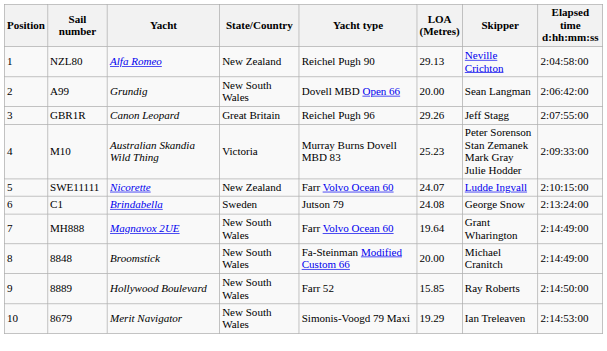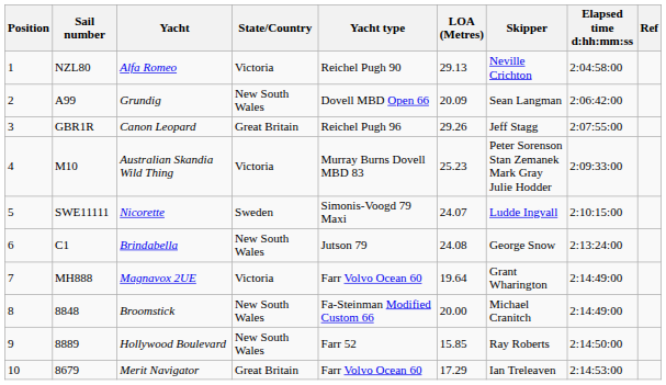 <table class="wikitable">
 <tr>
 <th>Position</th>
 <th>Sail number</th>
 <th>Yacht</th>
 <th>State/Country</th>
 <th>Yacht type</th>
 <th>LOA <br>(Metres)</th>
 <th>Skipper</th>
 <th>Elapsed time <br>d:hh:mm:ss</th>
+<th>Ref</th>
 </tr>
 <tr>
 <td>1</td>
 <td>NZL80</td>
 <td><em><a href='#'>Alfa Romeo</a></em></td>
-<td> New Zealand</td>
+<td> Victoria</td>
 <td>Reichel Pugh 90</td>
 <td>29.13</td>
 <td><a href='#'>Neville Crichton</a></td>
 <td>2:04:58:00</td>
+<td></td>
 </tr>
 <tr>
 <td>2</td>
 <td>A99</td>
 <td><em>Grundig</em></td>
 <td> New South Wales</td>
 <td>Dovell MBD <a href='#'>Open 66</a></td>
-<td>20.00</td>
+<td>20.09</td>
 <td>Sean Langman</td>
 <td>2:06:42:00</td>
+<td></td>
 </tr>
 <tr>
 <td>3</td>
 <td>GBR1R</td>
 <td><em>Canon Leopard</em></td>
 <td> Great Britain</td>
 <td>Reichel Pugh 96</td>
 <td>29.26</td>
 <td>Jeff Stagg</td>
 <td>2:07:55:00</td>
+<td></td>
 </tr>
 <tr>
 <td>4</td>
 <td>M10</td>
 <td><em>Australian Skandia Wild Thing</em></td>
 <td> Victoria</td>
 <td>Murray Burns Dovell MBD 83</td>
 <td>25.23</td>
 <td>Peter Sorenson<br>Stan Zemanek<br>Mark Gray<br>Julie Hodder</td>
 <td>2:09:33:00</td>
+<td></td>
 </tr>
 <tr>
 <td>5</td>
 <td>SWE11111</td>
 <td><em><a href='#'>Nicorette</a></em></td>
-<td> New Zealand</td>
-<td>Farr <a href='#'>Volvo Ocean 60</a></td>
+<td> Sweden</td>
+<td>Simonis-Voogd 79 Maxi</td>
 <td>24.07</td>
 <td><a href='#'>Ludde Ingvall</a></td>
 <td>2:10:15:00</td>
+<td></td>
 </tr>
 <tr>
 <td>6</td>
 <td>C1</td>
 <td><em><a href='#'>Brindabella</a></em></td>
-<td> Sweden</td>
+<td> New South Wales</td>
 <td>Jutson 79</td>
 <td>24.08</td>
 <td>George Snow</td>
 <td>2:13:24:00</td>
+<td></td>
 </tr>
 <tr>
 <td>7</td>
 <td>MH888</td>
 <td><em><a href='#'>Magnavox 2UE</a></em></td>
-<td> New South Wales</td>
+<td> Victoria</td>
 <td>Farr <a href='#'>Volvo Ocean 60</a></td>
 <td>19.64</td>
 <td>Grant Wharington</td>
 <td>2:14:49:00</td>
+<td></td>
 </tr>
 <tr>
 <td>8</td>
 <td>8848</td>
 <td><em>Broomstick</em></td>
 <td> New South Wales</td>
 <td>Fa-Steinman <a href='#'>Modified Custom 66</a></td>
 <td>20.00</td>
 <td>Michael Cranitch</td>
 <td>2:14:49:00</td>
+<td></td>
 </tr>
 <tr>
 <td>9</td>
 <td>8889</td>
 <td><em>Hollywood Boulevard</em></td>
 <td> New South Wales</td>
 <td>Farr 52</td>
 <td>15.85</td>
 <td>Ray Roberts</td>
 <td>2:14:50:00</td>
+<td></td>
 </tr>
 <tr>
 <td>10</td>
 <td>8679</td>
 <td><em>Merit Navigator</em></td>
-<td> New South Wales</td>
-<td>Simonis-Voogd 79 Maxi</td>
-<td>19.29</td>
+<td> Great Britain</td>
+<td>Farr <a href='#'>Volvo Ocean 60</a></td>
+<td>17.29</td>
 <td>Ian Treleaven</td>
 <td>2:14:53:00</td>
+<td></td>
 </tr>
 </table>
